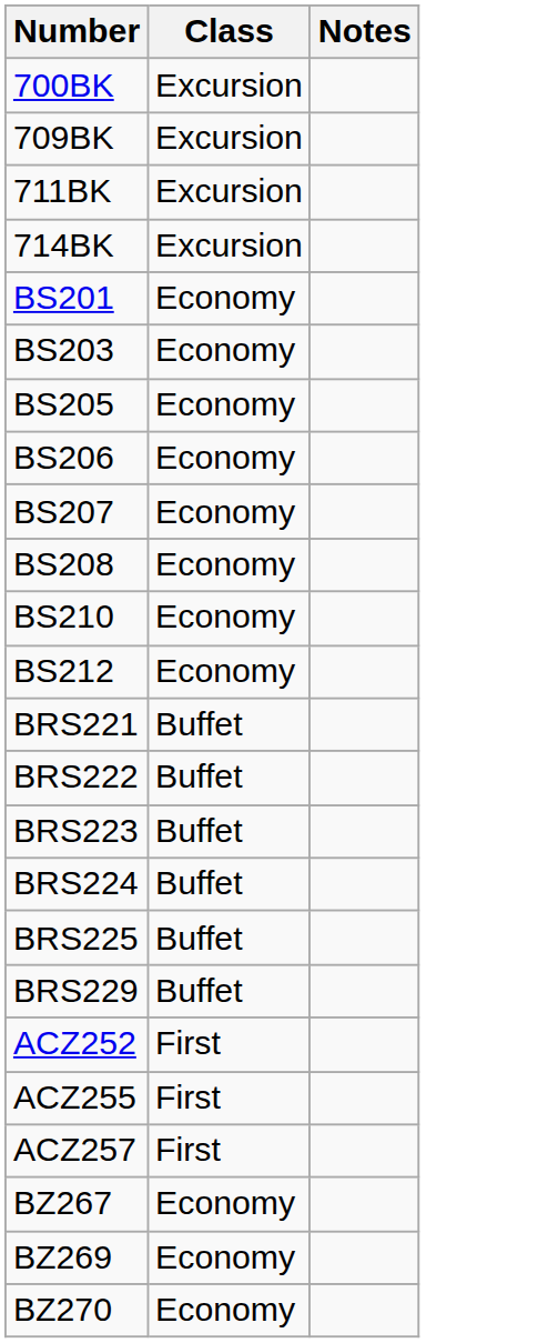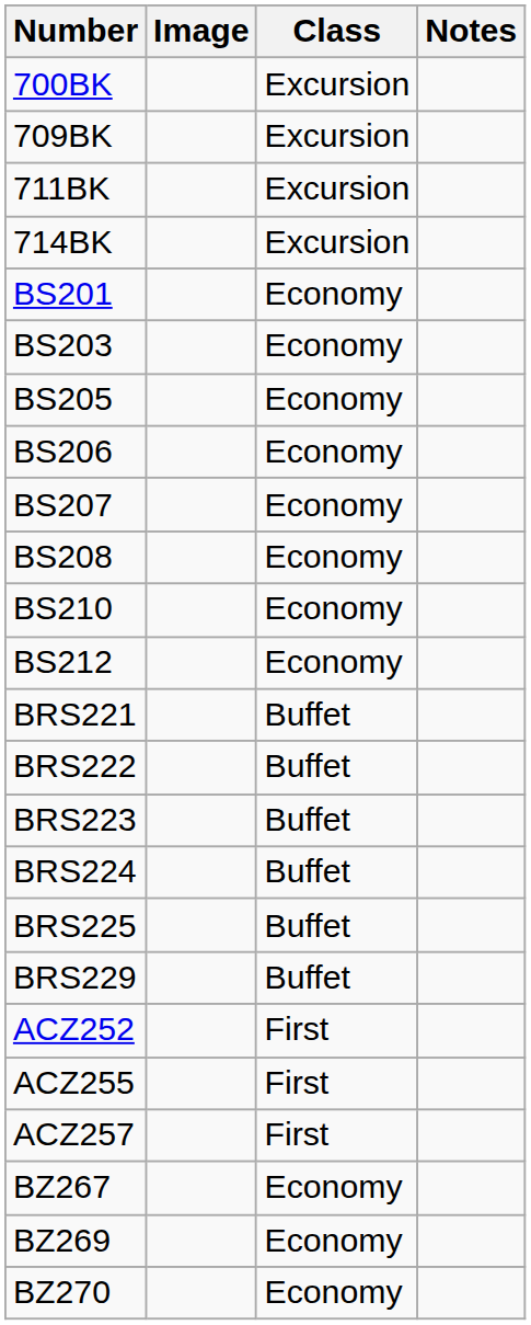 <table class="wikitable">
 <tr>
 <th>Number</th>
+<th>Image</th>
 <th>Class</th>
 <th>Notes</th>
 </tr>
 <tr>
 <td><a href='#'>700BK</a></td>
+<td></td>
 <td>Excursion</td>
 <td></td>
 </tr>
 <tr>
 <td>709BK</td>
+<td></td>
 <td>Excursion</td>
 <td></td>
 </tr>
 <tr>
 <td>711BK</td>
+<td></td>
 <td>Excursion</td>
 <td></td>
 </tr>
 <tr>
 <td>714BK</td>
+<td></td>
 <td>Excursion</td>
 <td></td>
 </tr>
 <tr>
 <td><a href='#'>BS201</a></td>
+<td></td>
 <td>Economy</td>
 <td></td>
 </tr>
 <tr>
 <td>BS203</td>
+<td></td>
 <td>Economy</td>
 <td></td>
 </tr>
 <tr>
 <td>BS205</td>
+<td></td>
 <td>Economy</td>
 <td></td>
 </tr>
 <tr>
 <td>BS206</td>
+<td></td>
 <td>Economy</td>
 <td></td>
 </tr>
 <tr>
 <td>BS207</td>
+<td></td>
 <td>Economy</td>
 <td></td>
 </tr>
 <tr>
 <td>BS208</td>
+<td></td>
 <td>Economy</td>
 <td></td>
 </tr>
 <tr>
 <td>BS210</td>
+<td></td>
 <td>Economy</td>
 <td></td>
 </tr>
 <tr>
 <td>BS212</td>
+<td></td>
 <td>Economy</td>
 <td></td>
 </tr>
 <tr>
 <td>BRS221</td>
+<td></td>
 <td>Buffet</td>
 <td></td>
 </tr>
 <tr>
 <td>BRS222</td>
+<td></td>
 <td>Buffet</td>
 <td></td>
 </tr>
 <tr>
 <td>BRS223</td>
+<td></td>
 <td>Buffet</td>
 <td></td>
 </tr>
 <tr>
 <td>BRS224</td>
+<td></td>
 <td>Buffet</td>
 <td></td>
 </tr>
 <tr>
 <td>BRS225</td>
+<td></td>
 <td>Buffet</td>
 <td></td>
 </tr>
 <tr>
 <td>BRS229</td>
+<td></td>
 <td>Buffet</td>
 <td></td>
 </tr>
 <tr>
 <td><a href='#'>ACZ252</a></td>
+<td></td>
 <td>First</td>
 <td></td>
 </tr>
 <tr>
 <td>ACZ255</td>
+<td></td>
 <td>First</td>
 <td></td>
 </tr>
 <tr>
 <td>ACZ257</td>
+<td></td>
 <td>First</td>
 <td></td>
 </tr>
 <tr>
 <td>BZ267</td>
+<td></td>
 <td>Economy</td>
 <td></td>
 </tr>
 <tr>
 <td>BZ269</td>
+<td></td>
 <td>Economy</td>
 <td></td>
 </tr>
 <tr>
 <td>BZ270</td>
+<td></td>
 <td>Economy</td>
 <td></td>
 </tr>
 </table>
